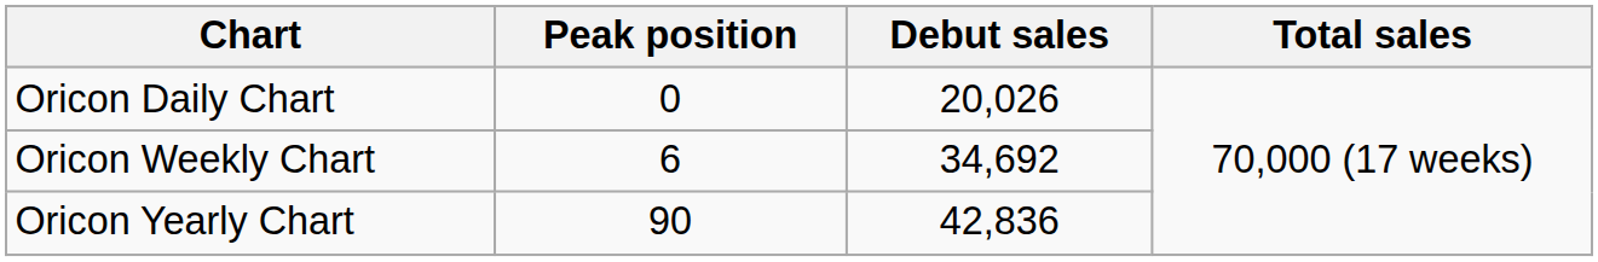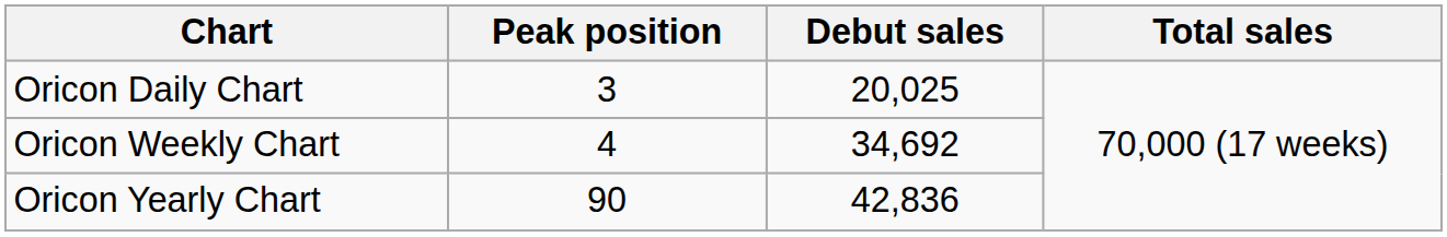 <table class="wikitable" style="width:650px;">
 <tr>
 <th>Chart</th>
 <th>Peak position</th>
 <th>Debut sales</th>
 <th>Total sales</th>
 </tr>
 <tr>
 <td>Oricon Daily Chart</td>
-<td style="text-align:center;">0</td>
-<td style="text-align:center;">20,026</td>
+<td style="text-align:center;">3</td>
+<td style="text-align:center;">20,025</td>
 <td rowspan="4" style="text-align:center;">70,000 (17 weeks)</td>
 </tr>
 <tr>
 <td>Oricon Weekly Chart</td>
-<td style="text-align:center;">6</td>
+<td style="text-align:center;">4</td>
 <td style="text-align:center;">34,692</td>
 </tr>
 <tr>
 <td>Oricon Yearly Chart</td>
 <td style="text-align:center;">90</td>
 <td style="text-align:center;">42,836</td>
 </tr>
 </table>
